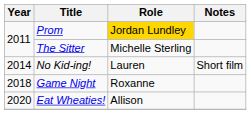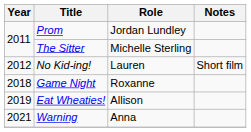 <table class="wikitable sortable">
 <tr>
 <th>Year</th>
 <th>Title</th>
 <th>Role</th>
 <th class="unsortable">Notes</th>
 </tr>
 <tr>
 <td rowspan="2">2011</td>
 <td><em><a href='#'>Prom</a></em></td>
-<td style="background: gold;">Jordan Lundley</td>
+<td>Jordan Lundley</td>
 <td></td>
 </tr>
 <tr>
 <td data-sort-value="Sitter, The"><em><a href='#'>The Sitter</a></em></td>
 <td>Michelle Sterling</td>
 <td></td>
 </tr>
 <tr>
-<td>2014</td>
+<td>2012</td>
 <td><em>No Kid-ing!</em></td>
 <td>Lauren</td>
 <td>Short film</td>
 </tr>
 <tr>
 <td>2018</td>
 <td><em><a href='#'>Game Night</a></em></td>
 <td>Roxanne</td>
 <td></td>
 </tr>
 <tr>
-<td>2020</td>
+<td>2019</td>
 <td><em><a href='#'>Eat Wheaties!</a></em></td>
 <td>Allison</td>
 <td></td>
 </tr>
 <tr>
+<td>2021</td>
+<td><em><a href='#'>Warning</a></em></td>
+<td>Anna</td>
+<td></td>
+</tr>
+<tr>
 </tr>
 </table>
